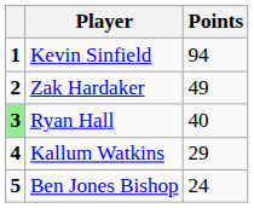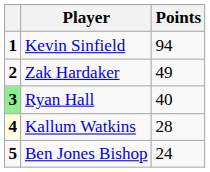 <table class="wikitable">
 <tr>
 <th></th>
 <th>Player</th>
 <th>Points</th>
 </tr>
 <tr>
 <td><strong>1</strong></td>
 <td><a href='#'>Kevin Sinfield</a></td>
 <td>94</td>
 </tr>
 <tr>
 <td><strong>2</strong></td>
 <td><a href='#'>Zak Hardaker</a></td>
 <td>49</td>
 </tr>
 <tr>
 <td style="background: lightgreen;"><strong>3</strong></td>
 <td><a href='#'>Ryan Hall</a></td>
 <td>40</td>
 </tr>
 <tr>
-<td><strong>4</strong></td>
+<td style="background: lightyellow;"><strong>4</strong></td>
 <td><a href='#'>Kallum Watkins</a></td>
-<td>29</td>
+<td>28</td>
 </tr>
 <tr>
 <td><strong>5</strong></td>
 <td><a href='#'>Ben Jones Bishop</a></td>
 <td>24</td>
 </tr>
 </table>
